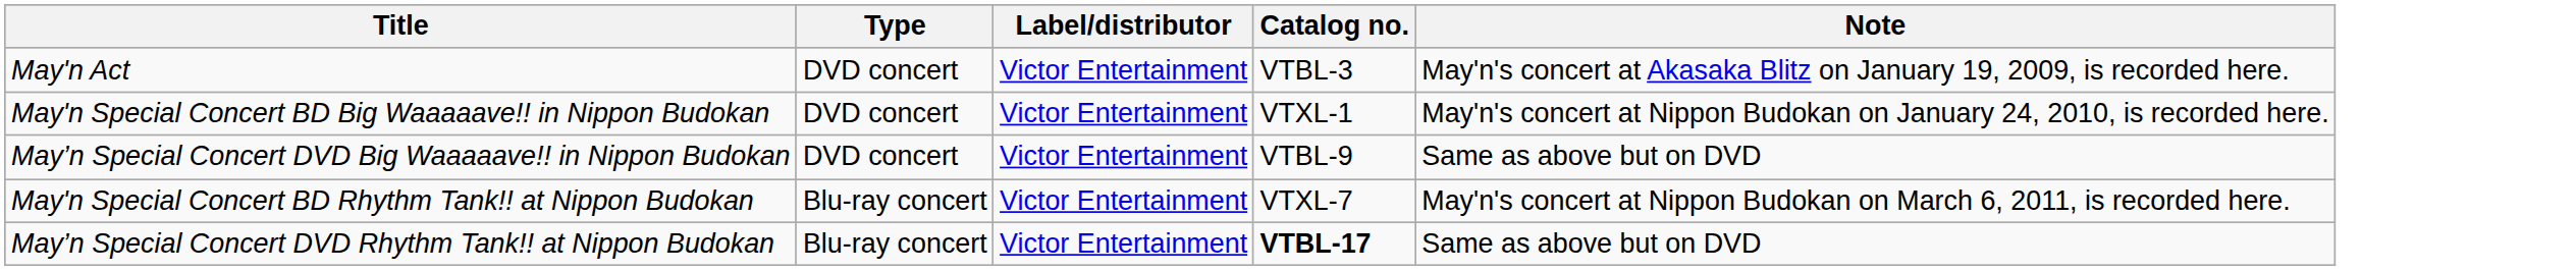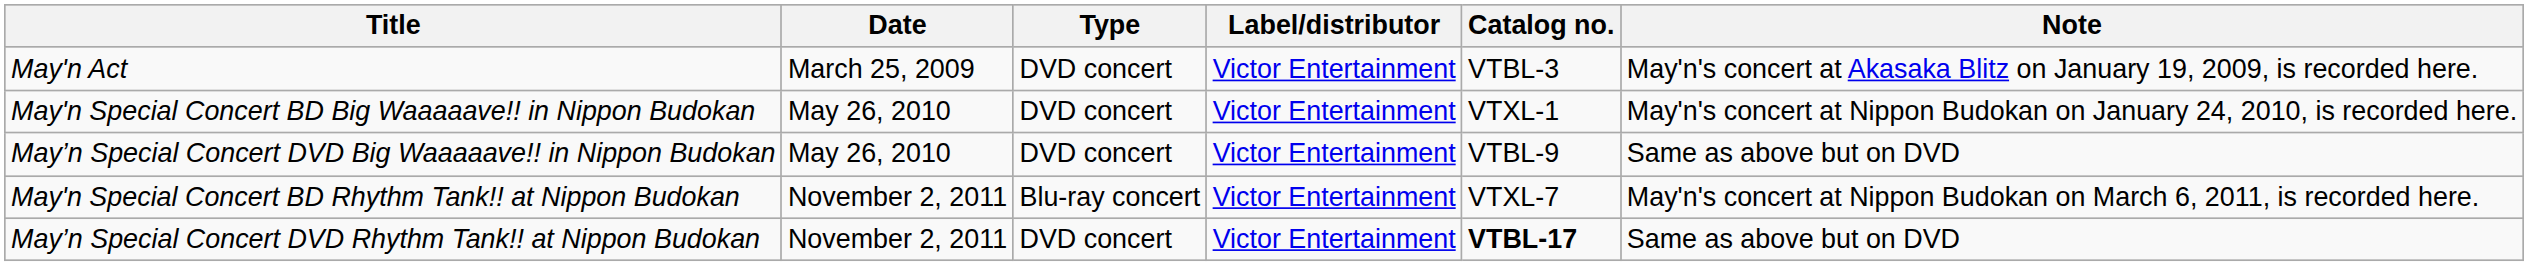 <table class="wikitable">
 <tr>
 <th>Title</th>
+<th>Date</th>
 <th>Type</th>
 <th>Label/distributor</th>
 <th>Catalog no.</th>
 <th>Note</th>
 </tr>
 <tr>
 <td><em>May'n Act</em></td>
+<td>March 25, 2009</td>
 <td>DVD concert</td>
 <td><a href='#'>Victor Entertainment</a></td>
 <td>VTBL-3</td>
 <td>May'n's concert at <a href='#'>Akasaka Blitz</a> on January 19, 2009, is recorded here.</td>
 </tr>
 <tr>
 <td><em>May'n Special Concert BD Big Waaaaave!! in Nippon Budokan</em></td>
+<td>May 26, 2010</td>
 <td>DVD concert</td>
 <td><a href='#'>Victor Entertainment</a></td>
 <td>VTXL-1</td>
 <td>May'n's concert at Nippon Budokan on January 24, 2010, is recorded here.</td>
 </tr>
 <tr>
 <td><em>May’n Special Concert DVD Big Waaaaave!! in Nippon Budokan</em></td>
+<td>May 26, 2010</td>
 <td>DVD concert</td>
 <td><a href='#'>Victor Entertainment</a></td>
 <td>VTBL-9</td>
 <td>Same as above but on DVD</td>
 </tr>
 <tr>
 <td><em>May'n Special Concert BD Rhythm Tank!! at Nippon Budokan</em></td>
+<td>November 2, 2011</td>
 <td>Blu-ray concert</td>
 <td><a href='#'>Victor Entertainment</a></td>
 <td>VTXL-7</td>
 <td>May'n's concert at Nippon Budokan on March 6, 2011, is recorded here.</td>
 </tr>
 <tr>
 <td><em>May’n Special Concert DVD Rhythm Tank!! at Nippon Budokan</em></td>
-<td>Blu-ray concert</td>
+<td>November 2, 2011</td>
+<td>DVD concert</td>
 <td><a href='#'>Victor Entertainment</a></td>
 <td><strong>VTBL-17</strong></td>
 <td>Same as above but on DVD</td>
 </tr>
 </table>
